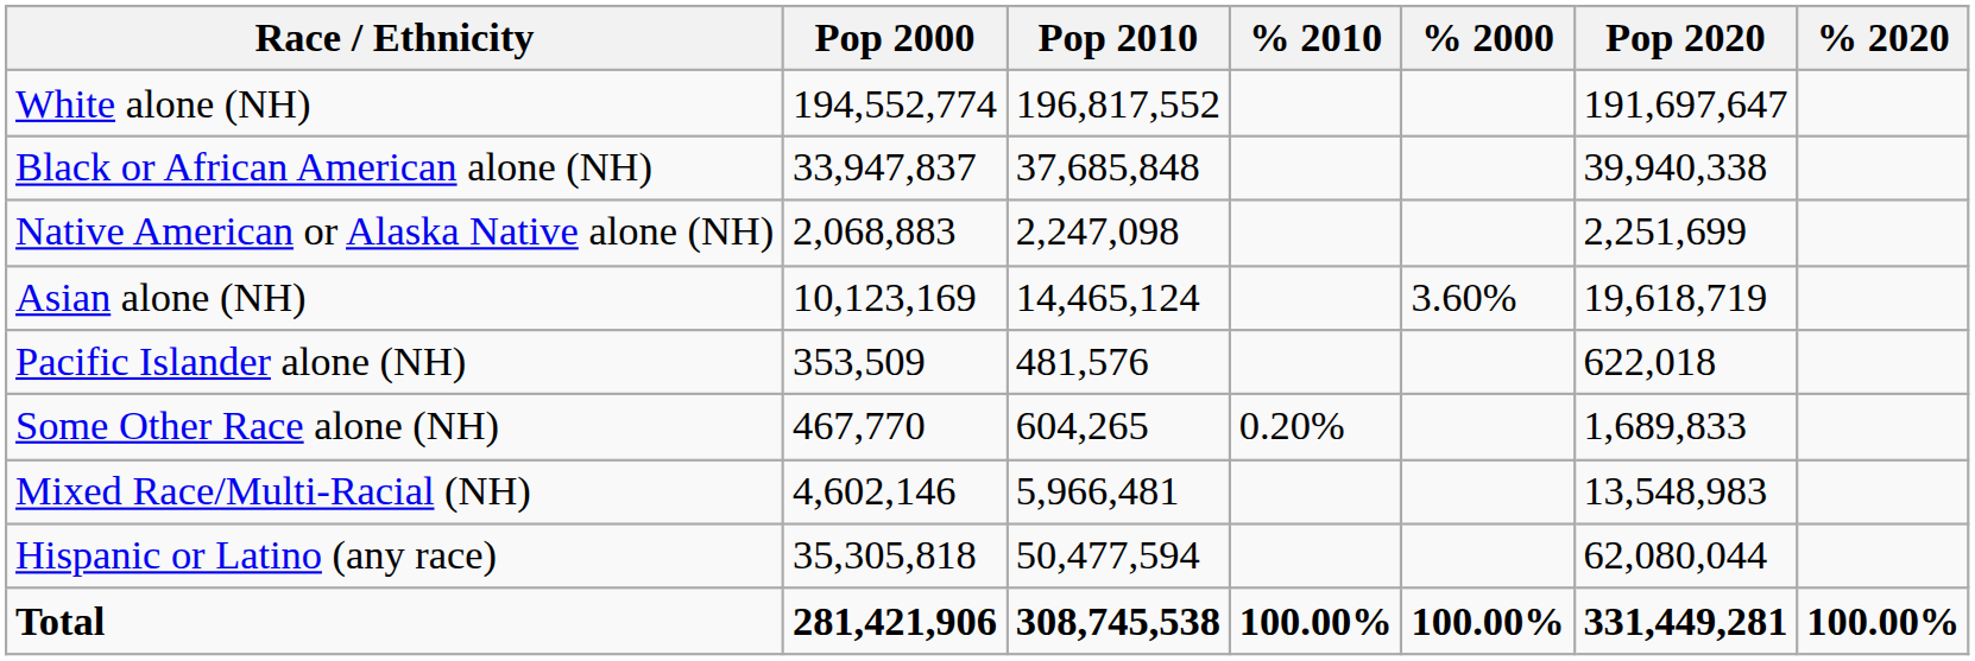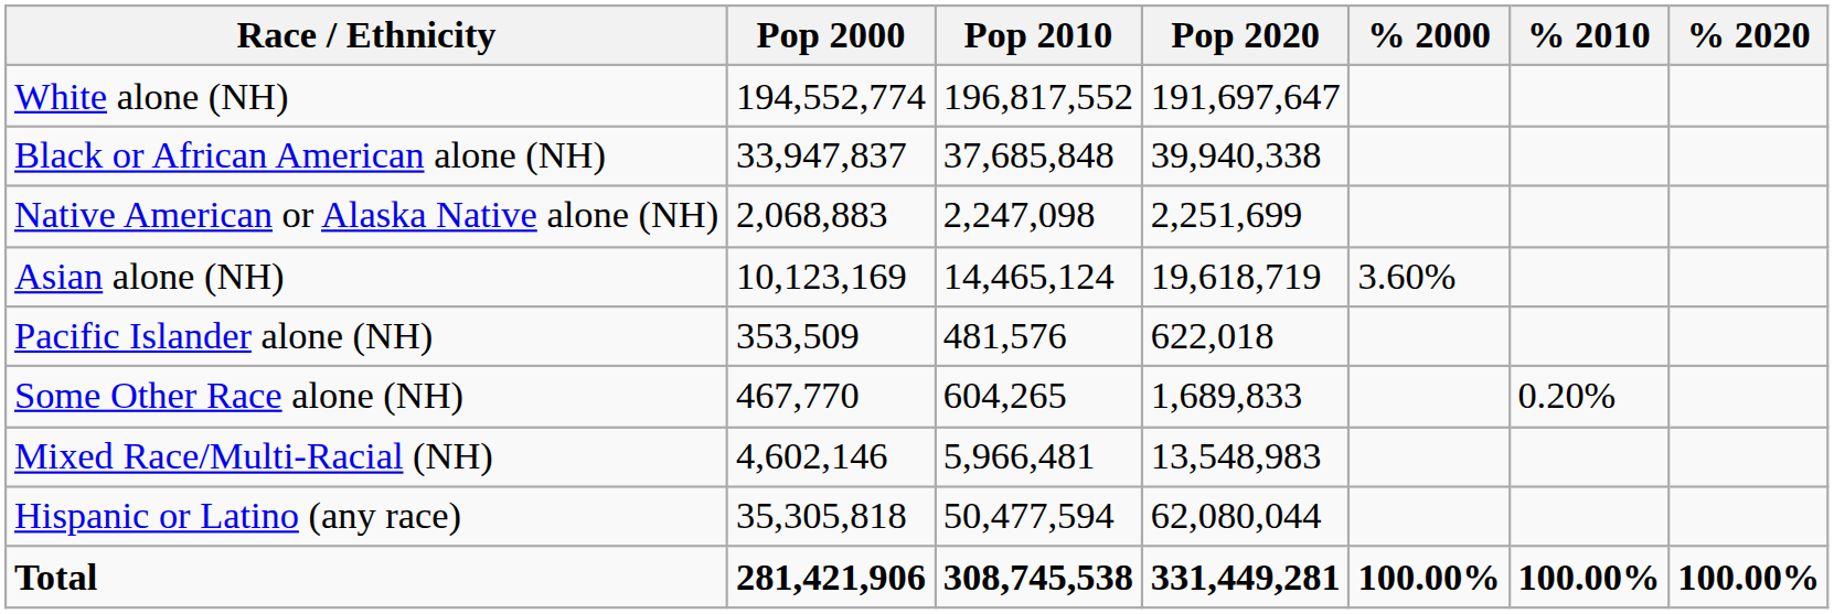 <table class="wikitable">
 <tr>
 <th>Race / Ethnicity</th>
 <th>Pop 2000</th>
 <th>Pop 2010</th>
+<th>Pop 2020</th>
+<th>% 2000</th>
 <th>% 2010</th>
-<th>% 2000</th>
-<th>Pop 2020</th>
 <th>% 2020</th>
 </tr>
 <tr>
 <td><a href='#'>White</a> alone (NH)</td>
 <td>194,552,774</td>
 <td>196,817,552</td>
+<td>191,697,647</td>
 <td></td>
 <td></td>
-<td>191,697,647</td>
 <td></td>
 </tr>
 <tr>
 <td><a href='#'>Black or African American</a> alone (NH)</td>
 <td>33,947,837</td>
 <td>37,685,848</td>
+<td>39,940,338</td>
 <td></td>
 <td></td>
-<td>39,940,338</td>
 <td></td>
 </tr>
 <tr>
 <td><a href='#'>Native American</a> or <a href='#'>Alaska Native</a> alone (NH)</td>
 <td>2,068,883</td>
 <td>2,247,098</td>
+<td>2,251,699</td>
 <td></td>
 <td></td>
-<td>2,251,699</td>
 <td></td>
 </tr>
 <tr>
 <td><a href='#'>Asian</a> alone (NH)</td>
 <td>10,123,169</td>
 <td>14,465,124</td>
+<td>19,618,719</td>
+<td>3.60%</td>
 <td></td>
-<td>3.60%</td>
-<td>19,618,719</td>
 <td></td>
 </tr>
 <tr>
 <td><a href='#'>Pacific Islander</a> alone (NH)</td>
 <td>353,509</td>
 <td>481,576</td>
+<td>622,018</td>
 <td></td>
 <td></td>
-<td>622,018</td>
 <td></td>
 </tr>
 <tr>
 <td><a href='#'>Some Other Race</a> alone (NH)</td>
 <td>467,770</td>
 <td>604,265</td>
+<td>1,689,833</td>
+<td></td>
 <td>0.20%</td>
-<td></td>
-<td>1,689,833</td>
 <td></td>
 </tr>
 <tr>
 <td><a href='#'>Mixed Race/Multi-Racial</a> (NH)</td>
 <td>4,602,146</td>
 <td>5,966,481</td>
+<td>13,548,983</td>
 <td></td>
 <td></td>
-<td>13,548,983</td>
 <td></td>
 </tr>
 <tr>
 <td><a href='#'>Hispanic or Latino</a> (any race)</td>
 <td>35,305,818</td>
 <td>50,477,594</td>
+<td>62,080,044</td>
 <td></td>
 <td></td>
-<td>62,080,044</td>
 <td></td>
 </tr>
 <tr>
 <td><strong>Total</strong></td>
 <td><strong>281,421,906</strong></td>
 <td><strong>308,745,538</strong></td>
+<td><strong>331,449,281</strong></td>
 <td><strong>100.00%</strong></td>
 <td><strong>100.00%</strong></td>
-<td><strong>331,449,281</strong></td>
 <td><strong>100.00%</strong></td>
 </tr>
 </table>
